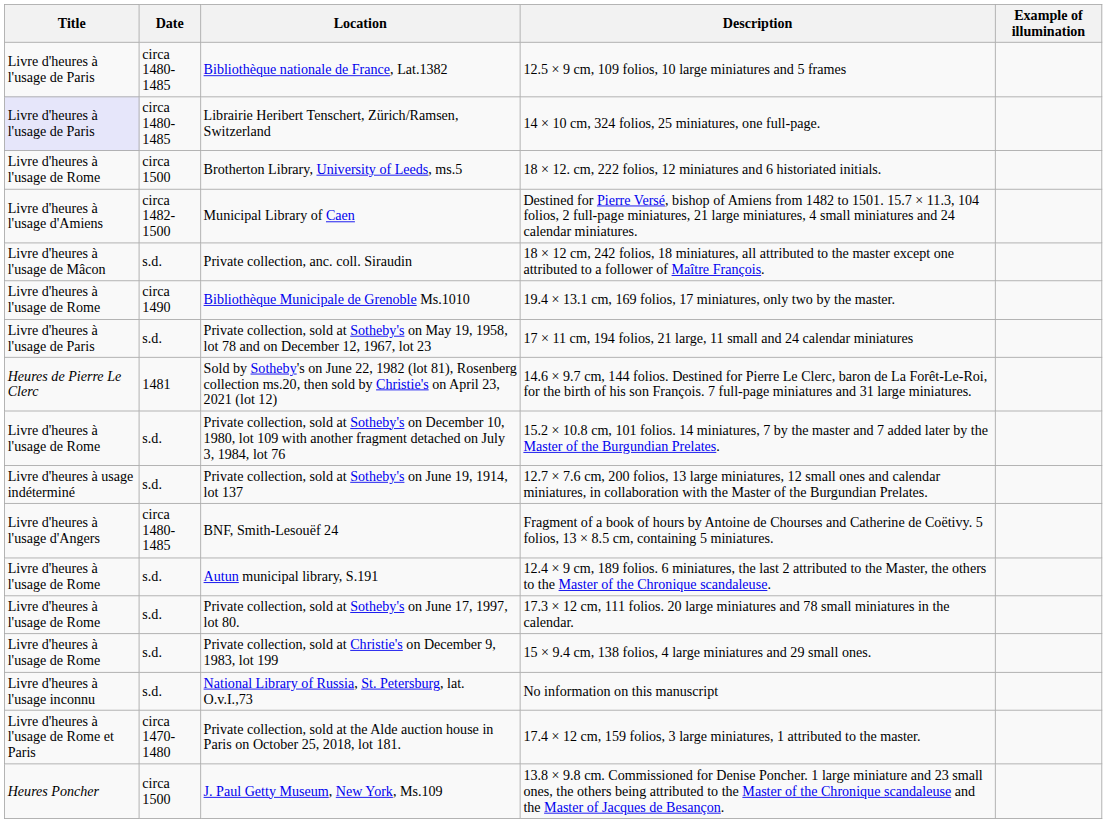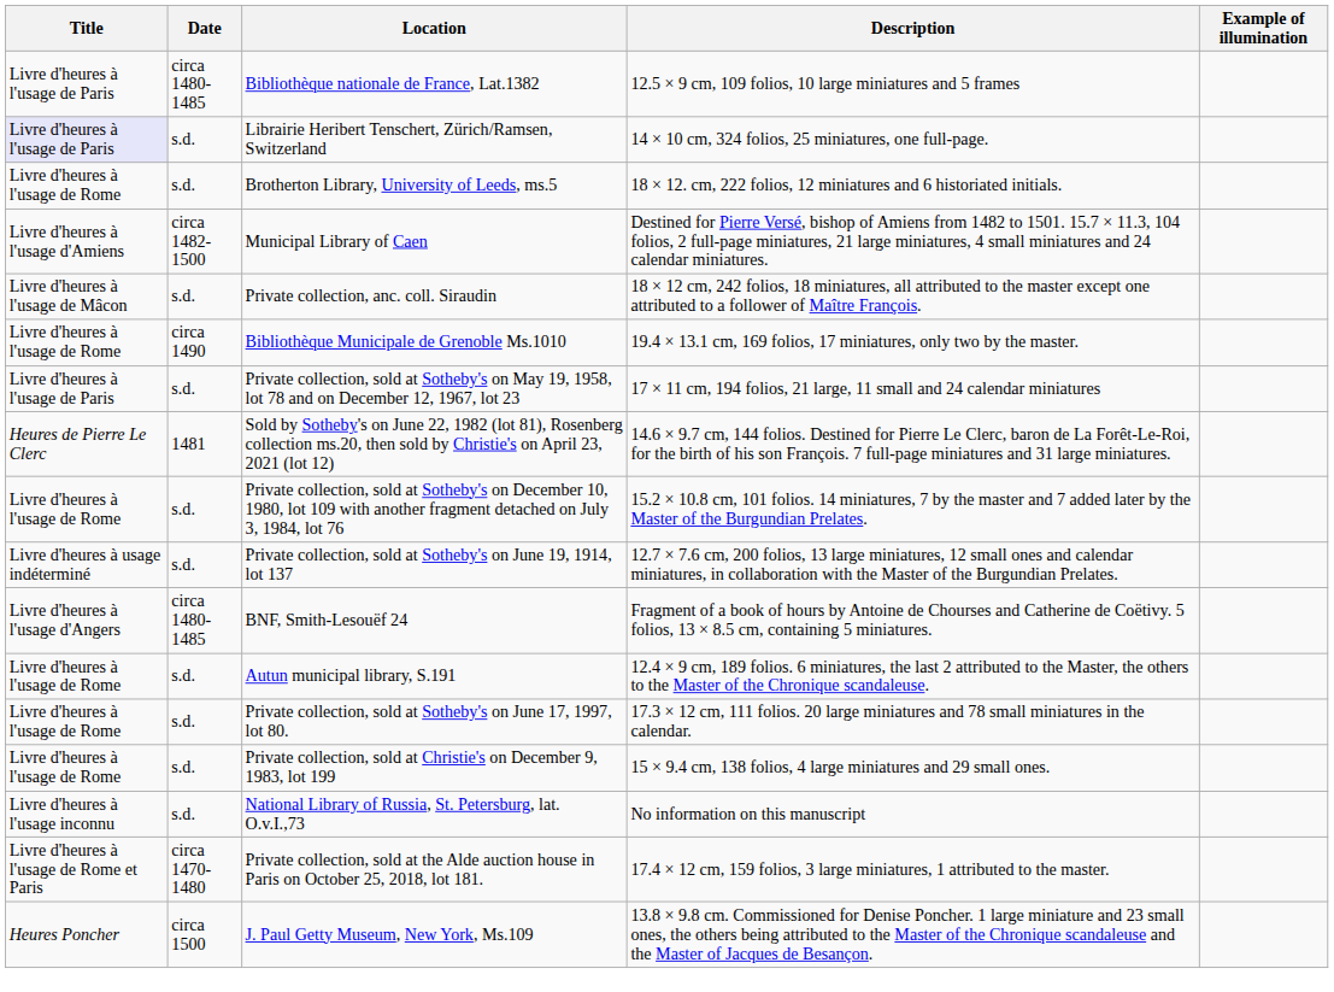 <table class="wikitable">
 <tr>
 <th>Title</th>
 <th>Date</th>
 <th>Location</th>
 <th>Description</th>
 <th>Example of illumination</th>
 </tr>
 <tr>
 <td>Livre d'heures à l'usage de Paris</td>
 <td>circa 1480-1485</td>
 <td><a href='#'>Bibliothèque nationale de France</a>, Lat.1382</td>
 <td>12.5 × 9 cm, 109 folios, 10 large miniatures and 5 frames</td>
 <td></td>
 </tr>
 <tr>
 <td style="background: lavender;">Livre d'heures à l'usage de Paris</td>
-<td>circa 1480-1485</td>
+<td>s.d.</td>
 <td>Librairie Heribert Tenschert, Zürich/Ramsen, Switzerland</td>
 <td>14 × 10 cm, 324 folios, 25 miniatures, one full-page.</td>
 <td></td>
 </tr>
 <tr>
 <td>Livre d'heures à l'usage de Rome</td>
-<td>circa 1500</td>
+<td>s.d.</td>
 <td>Brotherton Library, <a href='#'>University of Leeds</a>, ms.5</td>
 <td>18 × 12. cm, 222 folios, 12 miniatures and 6 historiated initials.</td>
 <td></td>
 </tr>
 <tr>
 <td>Livre d'heures à l'usage d'Amiens</td>
 <td>circa 1482-1500</td>
 <td>Municipal Library of <a href='#'>Caen</a></td>
 <td>Destined for <a href='#'>Pierre Versé</a>, bishop of Amiens from 1482 to 1501. 15.7 × 11.3, 104 folios, 2 full-page miniatures, 21 large miniatures, 4 small miniatures and 24 calendar miniatures.</td>
 <td></td>
 </tr>
 <tr>
 <td>Livre d'heures à l'usage de Mâcon</td>
 <td>s.d.</td>
 <td>Private collection, anc. coll. Siraudin</td>
 <td>18 × 12 cm, 242 folios, 18 miniatures, all attributed to the master except one attributed to a follower of <a href='#'>Maître François</a>.</td>
 <td></td>
 </tr>
 <tr>
 <td>Livre d'heures à l'usage de Rome</td>
 <td>circa 1490</td>
 <td><a href='#'>Bibliothèque Municipale de Grenoble</a> Ms.1010</td>
 <td>19.4 × 13.1 cm, 169 folios, 17 miniatures, only two by the master.</td>
 <td></td>
 </tr>
 <tr>
 <td>Livre d'heures à l'usage de Paris</td>
 <td>s.d.</td>
 <td>Private collection, sold at <a href='#'>Sotheby's</a> on May 19, 1958, lot 78 and on December 12, 1967, lot 23</td>
 <td>17 × 11 cm, 194 folios, 21 large, 11 small and 24 calendar miniatures</td>
 <td></td>
 </tr>
 <tr>
 <td><em>Heures de Pierre Le Clerc</em></td>
 <td>1481</td>
 <td>Sold by <a href='#'>Sotheby</a>'s on June 22, 1982 (lot 81), Rosenberg collection ms.20, then sold by <a href='#'>Christie's</a> on April 23, 2021 (lot 12)</td>
 <td>14.6 × 9.7 cm, 144 folios. Destined for Pierre Le Clerc, baron de La Forêt-Le-Roi, for the birth of his son François. 7 full-page miniatures and 31 large miniatures.</td>
 <td></td>
 </tr>
 <tr>
 <td>Livre d'heures à l'usage de Rome</td>
 <td>s.d.</td>
 <td>Private collection, sold at <a href='#'>Sotheby's</a> on December 10, 1980, lot 109 with another fragment detached on July 3, 1984, lot 76</td>
 <td>15.2 × 10.8 cm, 101 folios. 14 miniatures, 7 by the master and 7 added later by the <a href='#'>Master of the Burgundian Prelates</a>.</td>
 <td></td>
 </tr>
 <tr>
 <td>Livre d'heures à usage indéterminé</td>
 <td>s.d.</td>
 <td>Private collection, sold at <a href='#'>Sotheby's</a> on June 19, 1914, lot 137</td>
 <td>12.7 × 7.6 cm, 200 folios, 13 large miniatures, 12 small ones and calendar miniatures, in collaboration with the Master of the Burgundian Prelates.</td>
 <td></td>
 </tr>
 <tr>
 <td>Livre d'heures à l'usage d'Angers</td>
 <td>circa 1480-1485</td>
 <td>BNF, Smith-Lesouëf 24</td>
 <td>Fragment of a book of hours by Antoine de Chourses and Catherine de Coëtivy. 5 folios, 13 × 8.5 cm, containing 5 miniatures.</td>
 <td></td>
 </tr>
 <tr>
 <td>Livre d'heures à l'usage de Rome</td>
 <td>s.d.</td>
 <td><a href='#'>Autun</a> municipal library, S.191</td>
 <td>12.4 × 9 cm, 189 folios. 6 miniatures, the last 2 attributed to the Master, the others to the <a href='#'>Master of the Chronique scandaleuse</a>.</td>
 <td></td>
 </tr>
 <tr>
 <td>Livre d'heures à l'usage de Rome</td>
 <td>s.d.</td>
 <td>Private collection, sold at <a href='#'>Sotheby's</a> on June 17, 1997, lot 80.</td>
 <td>17.3 × 12 cm, 111 folios. 20 large miniatures and 78 small miniatures in the calendar.</td>
 <td></td>
 </tr>
 <tr>
 <td>Livre d'heures à l'usage de Rome</td>
 <td>s.d.</td>
 <td>Private collection, sold at <a href='#'>Christie's</a> on December 9, 1983, lot 199</td>
 <td>15 × 9.4 cm, 138 folios, 4 large miniatures and 29 small ones.</td>
 <td></td>
 </tr>
 <tr>
 <td>Livre d'heures à l'usage inconnu</td>
 <td>s.d.</td>
 <td><a href='#'>National Library of Russia</a>, <a href='#'>St. Petersburg</a>, lat. O.v.I.,73</td>
 <td>No information on this manuscript</td>
 <td></td>
 </tr>
 <tr>
 <td>Livre d'heures à l'usage de Rome et Paris</td>
 <td>circa 1470-1480</td>
 <td>Private collection, sold at the Alde auction house in Paris on October 25, 2018, lot 181.</td>
 <td>17.4 × 12 cm, 159 folios, 3 large miniatures, 1 attributed to the master.</td>
 <td></td>
 </tr>
 <tr>
 <td><em>Heures Poncher</em></td>
 <td>circa 1500</td>
 <td><a href='#'>J. Paul Getty Museum</a>, <a href='#'>New York</a>, Ms.109</td>
 <td>13.8 × 9.8 cm. Commissioned for Denise Poncher. 1 large miniature and 23 small ones, the others being attributed to the <a href='#'>Master of the Chronique scandaleuse</a> and the <a href='#'>Master of Jacques de Besançon</a>.</td>
 <td></td>
 </tr>
 </table>
